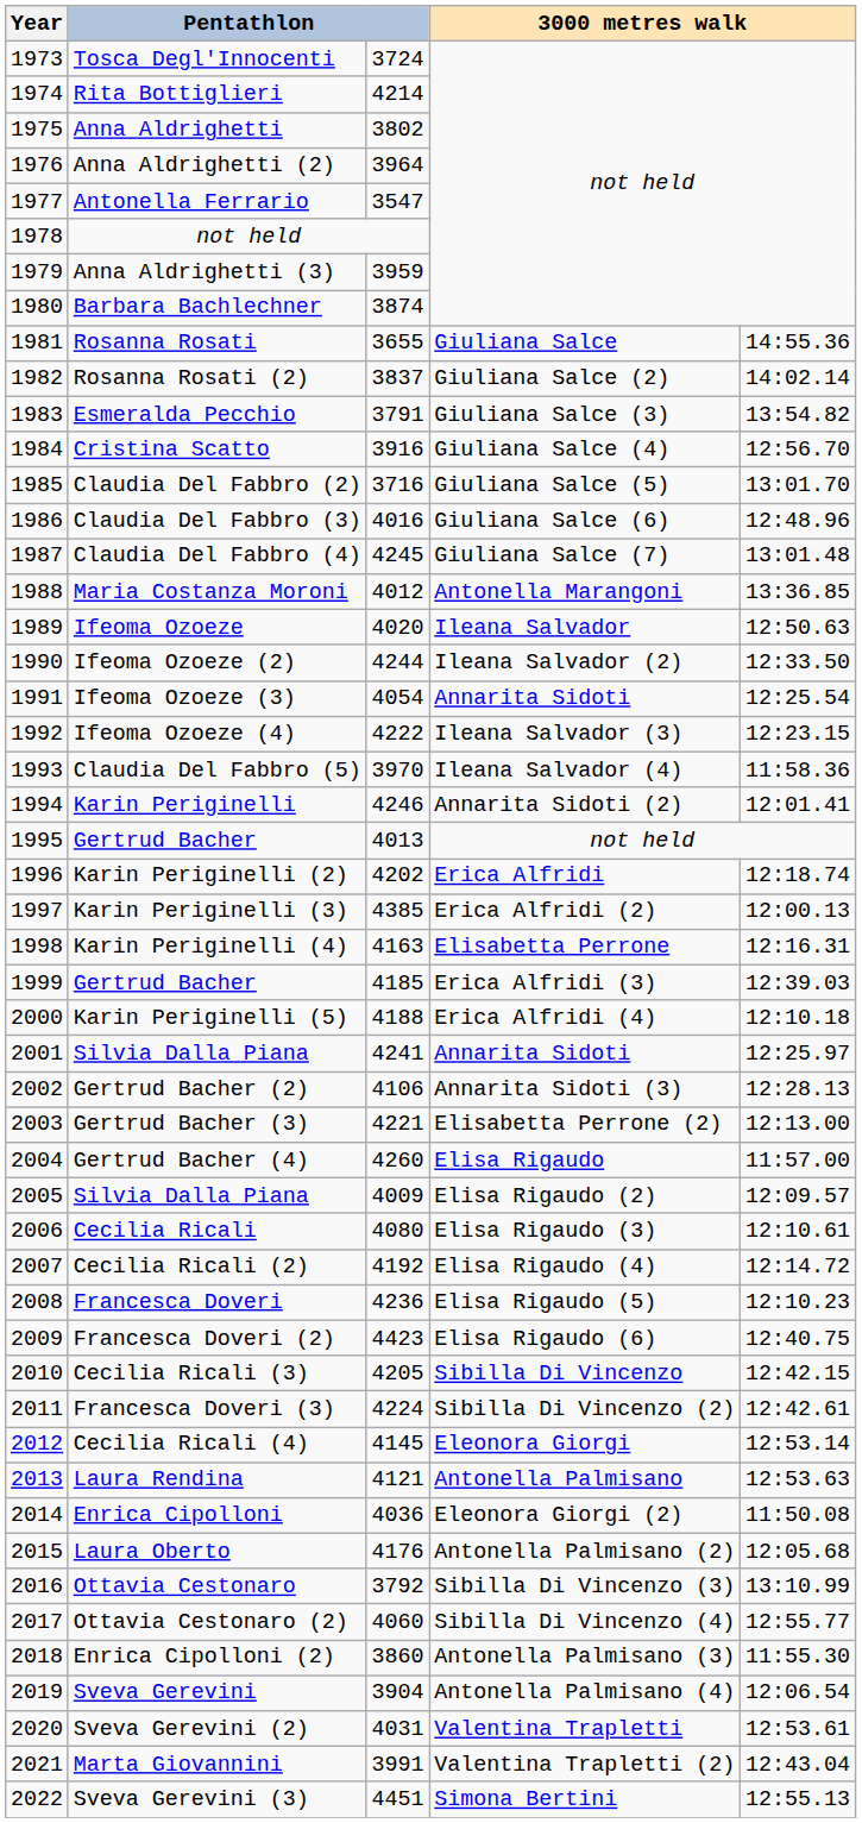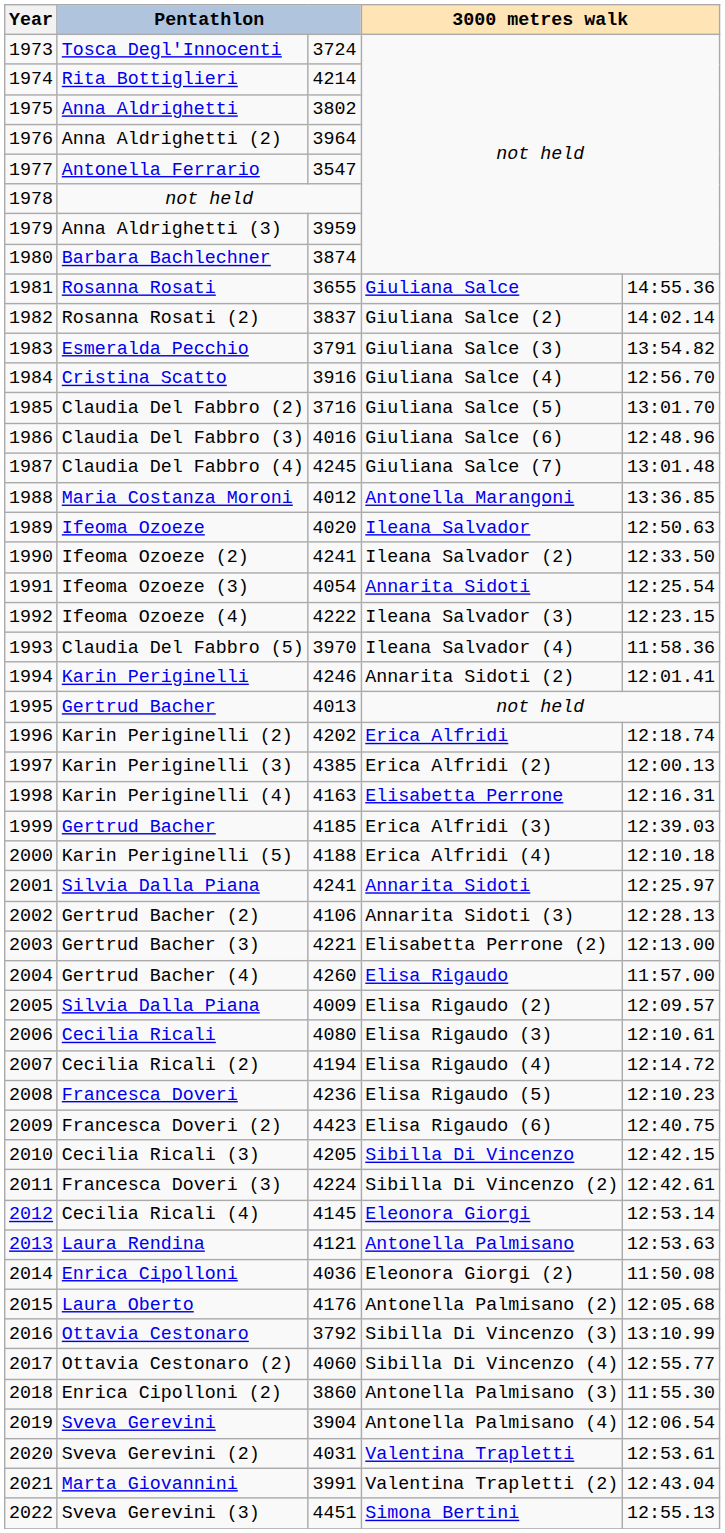 <table class="wikitable">
 <tr>
 <th>Year</th>
 <th colspan=2 style="background:lightsteelblue;">Pentathlon</th>
 <th colspan=2 style="background:moccasin;">3000 metres walk</th>
 </tr>
 <tr>
 <td align=center>1973</td>
 <td><a href='#'>Tosca Degl'Innocenti</a></td>
 <td>3724</td>
 <td align=center rowspan=8 colspan=2><em>not held</em></td>
 </tr>
 <tr>
 <td align=center>1974</td>
 <td><a href='#'>Rita Bottiglieri</a></td>
 <td>4214</td>
 </tr>
 <tr>
 <td align=center>1975</td>
 <td><a href='#'>Anna Aldrighetti</a></td>
 <td>3802</td>
 </tr>
 <tr>
 <td align=center>1976</td>
 <td>Anna Aldrighetti (2)</td>
 <td>3964</td>
 </tr>
 <tr>
 <td align=center>1977</td>
 <td><a href='#'>Antonella Ferrario</a></td>
 <td>3547</td>
 </tr>
 <tr>
 <td align=center>1978</td>
 <td align=center colspan=2><em>not held</em></td>
 </tr>
 <tr>
 <td align=center>1979</td>
 <td>Anna Aldrighetti (3)</td>
 <td>3959</td>
 </tr>
 <tr>
 <td align=center>1980</td>
 <td><a href='#'>Barbara Bachlechner</a></td>
 <td>3874</td>
 </tr>
 <tr>
 <td align=center>1981</td>
 <td><a href='#'>Rosanna Rosati</a></td>
 <td>3655</td>
 <td><a href='#'>Giuliana Salce</a></td>
 <td>14:55.36</td>
 </tr>
 <tr>
 <td align=center>1982</td>
 <td>Rosanna Rosati (2)</td>
 <td>3837</td>
 <td>Giuliana Salce (2)</td>
 <td>14:02.14</td>
 </tr>
 <tr>
 <td align=center>1983</td>
 <td><a href='#'>Esmeralda Pecchio</a></td>
 <td>3791</td>
 <td>Giuliana Salce (3)</td>
 <td>13:54.82</td>
 </tr>
 <tr>
 <td align=center>1984</td>
 <td><a href='#'>Cristina Scatto</a></td>
 <td>3916</td>
 <td>Giuliana Salce (4)</td>
 <td>12:56.70</td>
 </tr>
 <tr>
 <td align=center>1985</td>
 <td>Claudia Del Fabbro (2)</td>
 <td>3716</td>
 <td>Giuliana Salce (5)</td>
 <td>13:01.70</td>
 </tr>
 <tr>
 <td align=center>1986</td>
 <td>Claudia Del Fabbro (3)</td>
 <td>4016</td>
 <td>Giuliana Salce (6)</td>
 <td>12:48.96</td>
 </tr>
 <tr>
 <td align=center>1987</td>
 <td>Claudia Del Fabbro (4)</td>
 <td>4245</td>
 <td>Giuliana Salce (7)</td>
 <td>13:01.48</td>
 </tr>
 <tr>
 <td align=center>1988</td>
 <td><a href='#'>Maria Costanza Moroni</a></td>
 <td>4012</td>
 <td><a href='#'>Antonella Marangoni</a></td>
 <td>13:36.85</td>
 </tr>
 <tr>
 <td align=center>1989</td>
 <td><a href='#'>Ifeoma Ozoeze</a></td>
 <td>4020</td>
 <td><a href='#'>Ileana Salvador</a></td>
 <td>12:50.63</td>
 </tr>
 <tr>
 <td align=center>1990</td>
 <td>Ifeoma Ozoeze (2)</td>
-<td>4244</td>
+<td>4241</td>
 <td>Ileana Salvador (2)</td>
 <td>12:33.50</td>
 </tr>
 <tr>
 <td align=center>1991</td>
 <td>Ifeoma Ozoeze (3)</td>
 <td>4054</td>
 <td><a href='#'>Annarita Sidoti</a></td>
 <td>12:25.54</td>
 </tr>
 <tr>
 <td align=center>1992</td>
 <td>Ifeoma Ozoeze (4)</td>
 <td>4222</td>
 <td>Ileana Salvador (3)</td>
 <td>12:23.15</td>
 </tr>
 <tr>
 <td align=center>1993</td>
 <td>Claudia Del Fabbro (5)</td>
 <td>3970</td>
 <td>Ileana Salvador (4)</td>
 <td>11:58.36</td>
 </tr>
 <tr>
 <td align=center>1994</td>
 <td><a href='#'>Karin Periginelli</a></td>
 <td>4246</td>
 <td>Annarita Sidoti (2)</td>
 <td>12:01.41</td>
 </tr>
 <tr>
 <td align=center>1995</td>
 <td><a href='#'>Gertrud Bacher</a></td>
 <td>4013</td>
 <td align=center colspan=2><em>not held</em></td>
 </tr>
 <tr>
 <td align=center>1996</td>
 <td>Karin Periginelli (2)</td>
 <td>4202</td>
 <td><a href='#'>Erica Alfridi</a></td>
 <td>12:18.74</td>
 </tr>
 <tr>
 <td align=center>1997</td>
 <td>Karin Periginelli (3)</td>
 <td>4385</td>
 <td>Erica Alfridi (2)</td>
 <td>12:00.13</td>
 </tr>
 <tr>
 <td align=center>1998</td>
 <td>Karin Periginelli (4)</td>
 <td>4163</td>
 <td><a href='#'>Elisabetta Perrone</a></td>
 <td>12:16.31</td>
 </tr>
 <tr>
 <td align=center>1999</td>
 <td><a href='#'>Gertrud Bacher</a></td>
 <td>4185</td>
 <td>Erica Alfridi (3)</td>
 <td>12:39.03</td>
 </tr>
 <tr>
 <td align=center>2000</td>
 <td>Karin Periginelli (5)</td>
 <td>4188</td>
 <td>Erica Alfridi (4)</td>
 <td>12:10.18</td>
 </tr>
 <tr>
 <td align=center>2001</td>
 <td><a href='#'>Silvia Dalla Piana</a></td>
 <td>4241</td>
 <td><a href='#'>Annarita Sidoti</a></td>
 <td>12:25.97</td>
 </tr>
 <tr>
 <td align=center>2002</td>
 <td>Gertrud Bacher (2)</td>
 <td>4106</td>
 <td>Annarita Sidoti (3)</td>
 <td>12:28.13</td>
 </tr>
 <tr>
 <td align=center>2003</td>
 <td>Gertrud Bacher (3)</td>
 <td>4221</td>
 <td>Elisabetta Perrone (2)</td>
 <td>12:13.00</td>
 </tr>
 <tr>
 <td align=center>2004</td>
 <td>Gertrud Bacher (4)</td>
 <td>4260</td>
 <td><a href='#'>Elisa Rigaudo</a></td>
 <td>11:57.00</td>
 </tr>
 <tr>
 <td align=center>2005</td>
 <td><a href='#'>Silvia Dalla Piana</a></td>
 <td>4009</td>
 <td>Elisa Rigaudo (2)</td>
 <td>12:09.57</td>
 </tr>
 <tr>
 <td align=center>2006</td>
 <td><a href='#'>Cecilia Ricali</a></td>
 <td>4080</td>
 <td>Elisa Rigaudo (3)</td>
 <td>12:10.61</td>
 </tr>
 <tr>
 <td align=center>2007</td>
 <td>Cecilia Ricali (2)</td>
-<td>4192</td>
+<td>4194</td>
 <td>Elisa Rigaudo (4)</td>
 <td>12:14.72</td>
 </tr>
 <tr>
 <td align=center>2008</td>
 <td><a href='#'>Francesca Doveri</a></td>
 <td>4236</td>
 <td>Elisa Rigaudo (5)</td>
 <td>12:10.23</td>
 </tr>
 <tr>
 <td align=center>2009</td>
 <td>Francesca Doveri (2)</td>
 <td>4423</td>
 <td>Elisa Rigaudo (6)</td>
 <td>12:40.75</td>
 </tr>
 <tr>
 <td align=center>2010</td>
 <td>Cecilia Ricali (3)</td>
 <td>4205</td>
 <td><a href='#'>Sibilla Di Vincenzo</a></td>
 <td>12:42.15</td>
 </tr>
 <tr>
 <td align=center>2011</td>
 <td>Francesca Doveri (3)</td>
 <td>4224</td>
 <td>Sibilla Di Vincenzo (2)</td>
 <td>12:42.61</td>
 </tr>
 <tr>
 <td align=center><a href='#'>2012</a></td>
 <td>Cecilia Ricali (4)</td>
 <td>4145</td>
 <td><a href='#'>Eleonora Giorgi</a></td>
 <td>12:53.14</td>
 </tr>
 <tr>
 <td align=center><a href='#'>2013</a></td>
 <td><a href='#'>Laura Rendina</a></td>
 <td>4121</td>
 <td><a href='#'>Antonella Palmisano</a></td>
 <td>12:53.63</td>
 </tr>
 <tr>
 <td align=center>2014</td>
 <td><a href='#'>Enrica Cipolloni</a></td>
 <td>4036</td>
 <td>Eleonora Giorgi (2)</td>
 <td>11:50.08 </td>
 </tr>
 <tr>
 <td align=center>2015</td>
 <td><a href='#'>Laura Oberto</a></td>
 <td>4176</td>
 <td>Antonella Palmisano (2)</td>
 <td>12:05.68</td>
 </tr>
 <tr>
 <td align=center>2016</td>
 <td><a href='#'>Ottavia Cestonaro</a></td>
 <td>3792</td>
 <td>Sibilla Di Vincenzo (3)</td>
 <td>13:10.99</td>
 </tr>
 <tr>
 <td align=center>2017</td>
 <td>Ottavia Cestonaro (2)</td>
 <td>4060</td>
 <td>Sibilla Di Vincenzo (4)</td>
 <td>12:55.77</td>
 </tr>
 <tr>
 <td align=center>2018</td>
 <td>Enrica Cipolloni (2)</td>
 <td>3860</td>
 <td>Antonella Palmisano (3)</td>
 <td>11:55.30</td>
 </tr>
 <tr>
 <td align=center>2019</td>
 <td><a href='#'>Sveva Gerevini</a></td>
 <td>3904</td>
 <td>Antonella Palmisano (4)</td>
 <td>12:06.54</td>
 </tr>
 <tr>
 <td align=center>2020</td>
 <td>Sveva Gerevini (2)</td>
 <td>4031</td>
 <td><a href='#'>Valentina Trapletti</a></td>
 <td>12:53.61</td>
 </tr>
 <tr>
 <td align=center>2021</td>
 <td><a href='#'>Marta Giovannini</a></td>
 <td>3991</td>
 <td>Valentina Trapletti (2)</td>
 <td>12:43.04</td>
 </tr>
 <tr>
 <td align=center>2022</td>
 <td>Sveva Gerevini (3)</td>
 <td>4451</td>
 <td><a href='#'>Simona Bertini</a></td>
 <td>12:55.13</td>
 </tr>
 </table>
